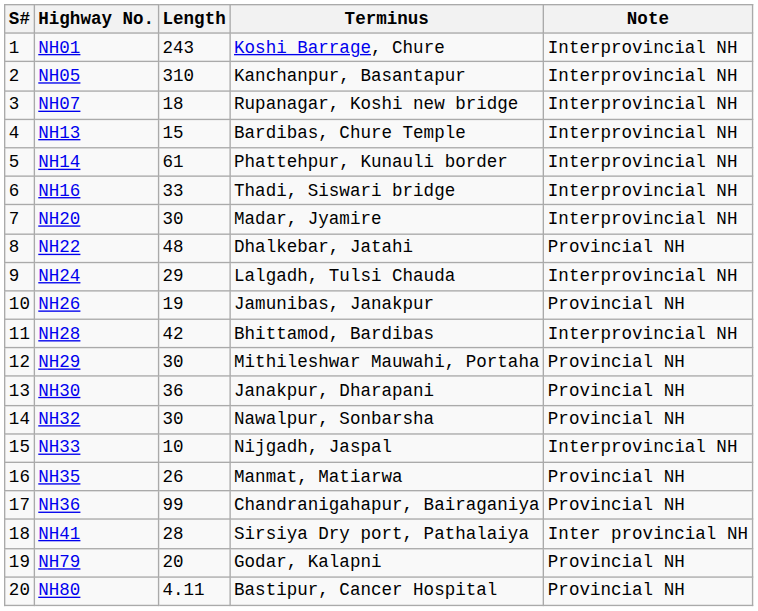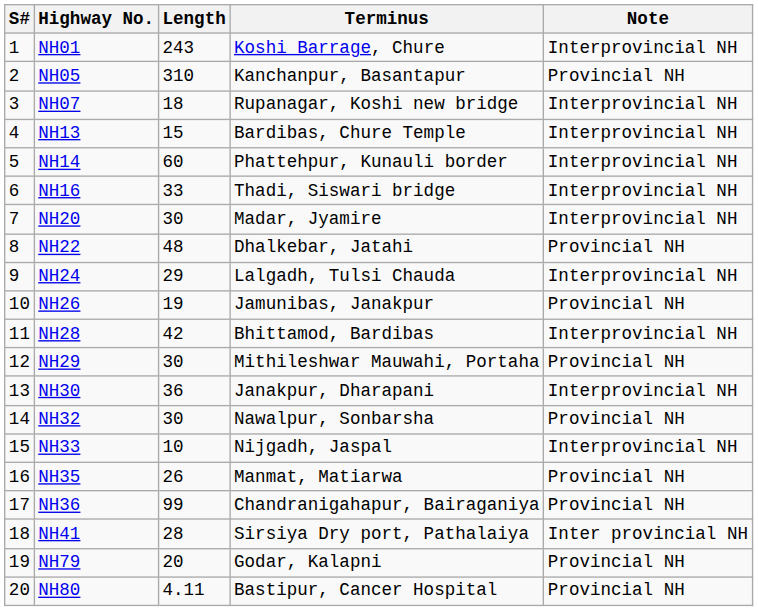 <table class="wikitable sortable">
 <tr>
 <th>S#</th>
 <th>Highway No.</th>
 <th>Length</th>
 <th>Terminus</th>
 <th>Note</th>
 </tr>
 <tr>
 <td>1</td>
 <td><a href='#'>NH01</a></td>
 <td>243</td>
 <td><a href='#'>Koshi Barrage</a>, Chure</td>
 <td>Interprovincial NH</td>
 </tr>
 <tr>
 <td>2</td>
 <td><a href='#'>NH05</a></td>
 <td>310</td>
 <td>Kanchanpur, Basantapur</td>
-<td>Interprovincial NH</td>
+<td>Provincial NH</td>
 </tr>
 <tr>
 <td>3</td>
 <td><a href='#'>NH07</a></td>
 <td>18</td>
 <td>Rupanagar, Koshi new bridge</td>
 <td>Interprovincial NH</td>
 </tr>
 <tr>
 <td>4</td>
 <td><a href='#'>NH13</a></td>
 <td>15</td>
 <td>Bardibas, Chure Temple</td>
 <td>Interprovincial NH</td>
 </tr>
 <tr>
 <td>5</td>
 <td><a href='#'>NH14</a></td>
-<td>61</td>
+<td>60</td>
 <td>Phattehpur, Kunauli border</td>
 <td>Interprovincial NH</td>
 </tr>
 <tr>
 <td>6</td>
 <td><a href='#'>NH16</a></td>
 <td>33</td>
 <td>Thadi, Siswari bridge</td>
 <td>Interprovincial NH</td>
 </tr>
 <tr>
 <td>7</td>
 <td><a href='#'>NH20</a></td>
 <td>30</td>
 <td>Madar, Jyamire</td>
 <td>Interprovincial NH</td>
 </tr>
 <tr>
 <td>8</td>
 <td><a href='#'>NH22</a></td>
 <td>48</td>
 <td>Dhalkebar, Jatahi</td>
 <td>Provincial NH</td>
 </tr>
 <tr>
 <td>9</td>
 <td><a href='#'>NH24</a></td>
 <td>29</td>
 <td>Lalgadh, Tulsi Chauda</td>
 <td>Interprovincial NH</td>
 </tr>
 <tr>
 <td>10</td>
 <td><a href='#'>NH26</a></td>
 <td>19</td>
 <td>Jamunibas, Janakpur</td>
 <td>Provincial NH</td>
 </tr>
 <tr>
 <td>11</td>
 <td><a href='#'>NH28</a></td>
 <td>42</td>
 <td>Bhittamod, Bardibas</td>
 <td>Interprovincial NH</td>
 </tr>
 <tr>
 <td>12</td>
 <td><a href='#'>NH29</a></td>
 <td>30</td>
 <td>Mithileshwar Mauwahi, Portaha</td>
 <td>Provincial NH</td>
 </tr>
 <tr>
 <td>13</td>
 <td><a href='#'>NH30</a></td>
 <td>36</td>
 <td>Janakpur, Dharapani</td>
-<td>Provincial NH</td>
+<td>Interprovincial NH</td>
 </tr>
 <tr>
 <td>14</td>
 <td><a href='#'>NH32</a></td>
 <td>30</td>
 <td>Nawalpur, Sonbarsha</td>
 <td>Provincial NH</td>
 </tr>
 <tr>
 <td>15</td>
 <td><a href='#'>NH33</a></td>
 <td>10</td>
 <td>Nijgadh, Jaspal</td>
 <td>Interprovincial NH</td>
 </tr>
 <tr>
 <td>16</td>
 <td><a href='#'>NH35</a></td>
 <td>26</td>
 <td>Manmat, Matiarwa</td>
 <td>Provincial NH</td>
 </tr>
 <tr>
 <td>17</td>
 <td><a href='#'>NH36</a></td>
 <td>99</td>
 <td>Chandranigahapur, Bairaganiya</td>
 <td>Provincial NH</td>
 </tr>
 <tr>
 <td>18</td>
 <td><a href='#'>NH41</a></td>
 <td>28</td>
 <td>Sirsiya Dry port, Pathalaiya</td>
 <td>Inter provincial NH</td>
 </tr>
 <tr>
 <td>19</td>
 <td><a href='#'>NH79</a></td>
 <td>20</td>
 <td>Godar, Kalapni</td>
 <td>Provincial NH</td>
 </tr>
 <tr>
 <td>20</td>
 <td><a href='#'>NH80</a></td>
 <td>4.11</td>
 <td>Bastipur, Cancer Hospital</td>
 <td>Provincial NH</td>
 </tr>
 </table>
